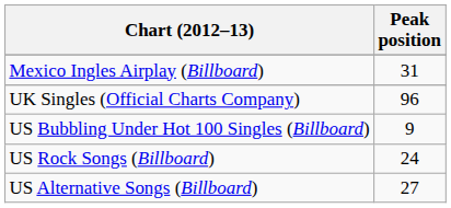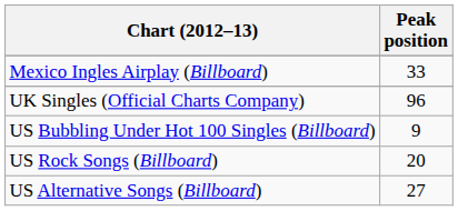 <table class="wikitable sortable">
 <tr>
 <th>Chart (2012–13)</th>
 <th>Peak<br>position</th>
 </tr>
 <tr>
 </tr>
 <tr>
 </tr>
 <tr>
 </tr>
 <tr>
 </tr>
 <tr>
 </tr>
 <tr>
 </tr>
 <tr>
 <td scope="row"><a href='#'>Mexico Ingles Airplay</a> (<em><a href='#'>Billboard</a></em>)</td>
-<td align="center">31</td>
+<td align="center">33</td>
 </tr>
 <tr>
 </tr>
 <tr>
 <td scope="row">UK Singles (<a href='#'>Official Charts Company</a>)</td>
 <td align="center">96</td>
 </tr>
 <tr>
 <td scope="row">US <a href='#'>Bubbling Under Hot 100 Singles</a> (<em><a href='#'>Billboard</a></em>)</td>
 <td align="center">9</td>
 </tr>
 <tr>
 <td scope="row">US <a href='#'>Rock Songs</a> (<em><a href='#'>Billboard</a></em>)</td>
-<td align="center">24</td>
+<td align="center">20</td>
 </tr>
 <tr>
 <td scope="row">US <a href='#'>Alternative Songs</a> (<em><a href='#'>Billboard</a></em>)</td>
 <td align="center">27</td>
 </tr>
 </table>
